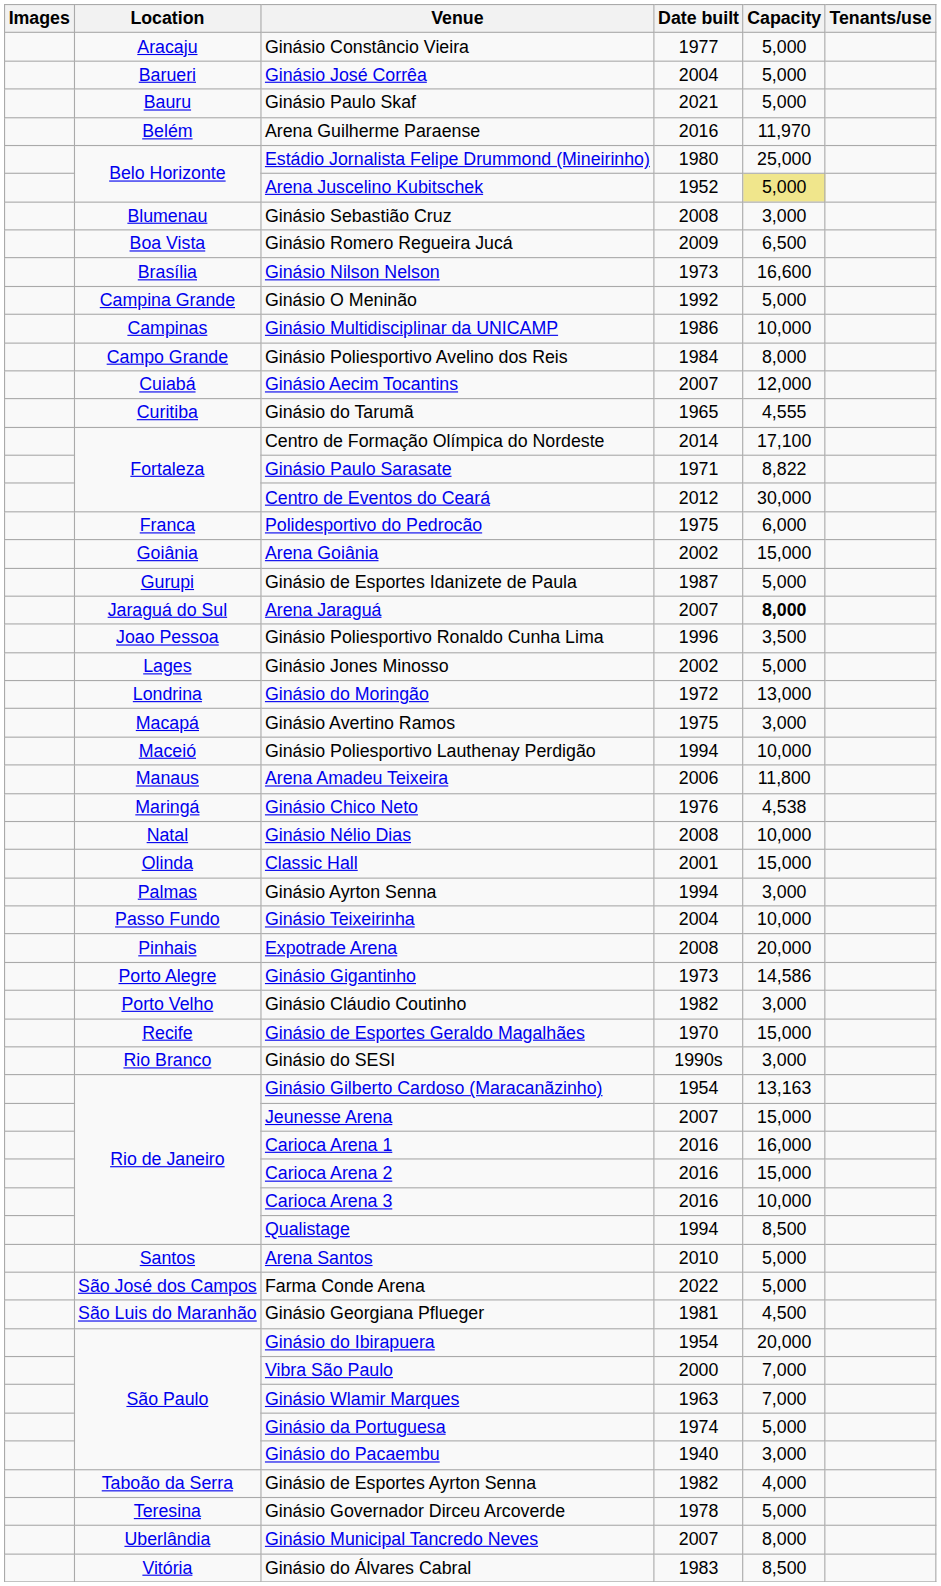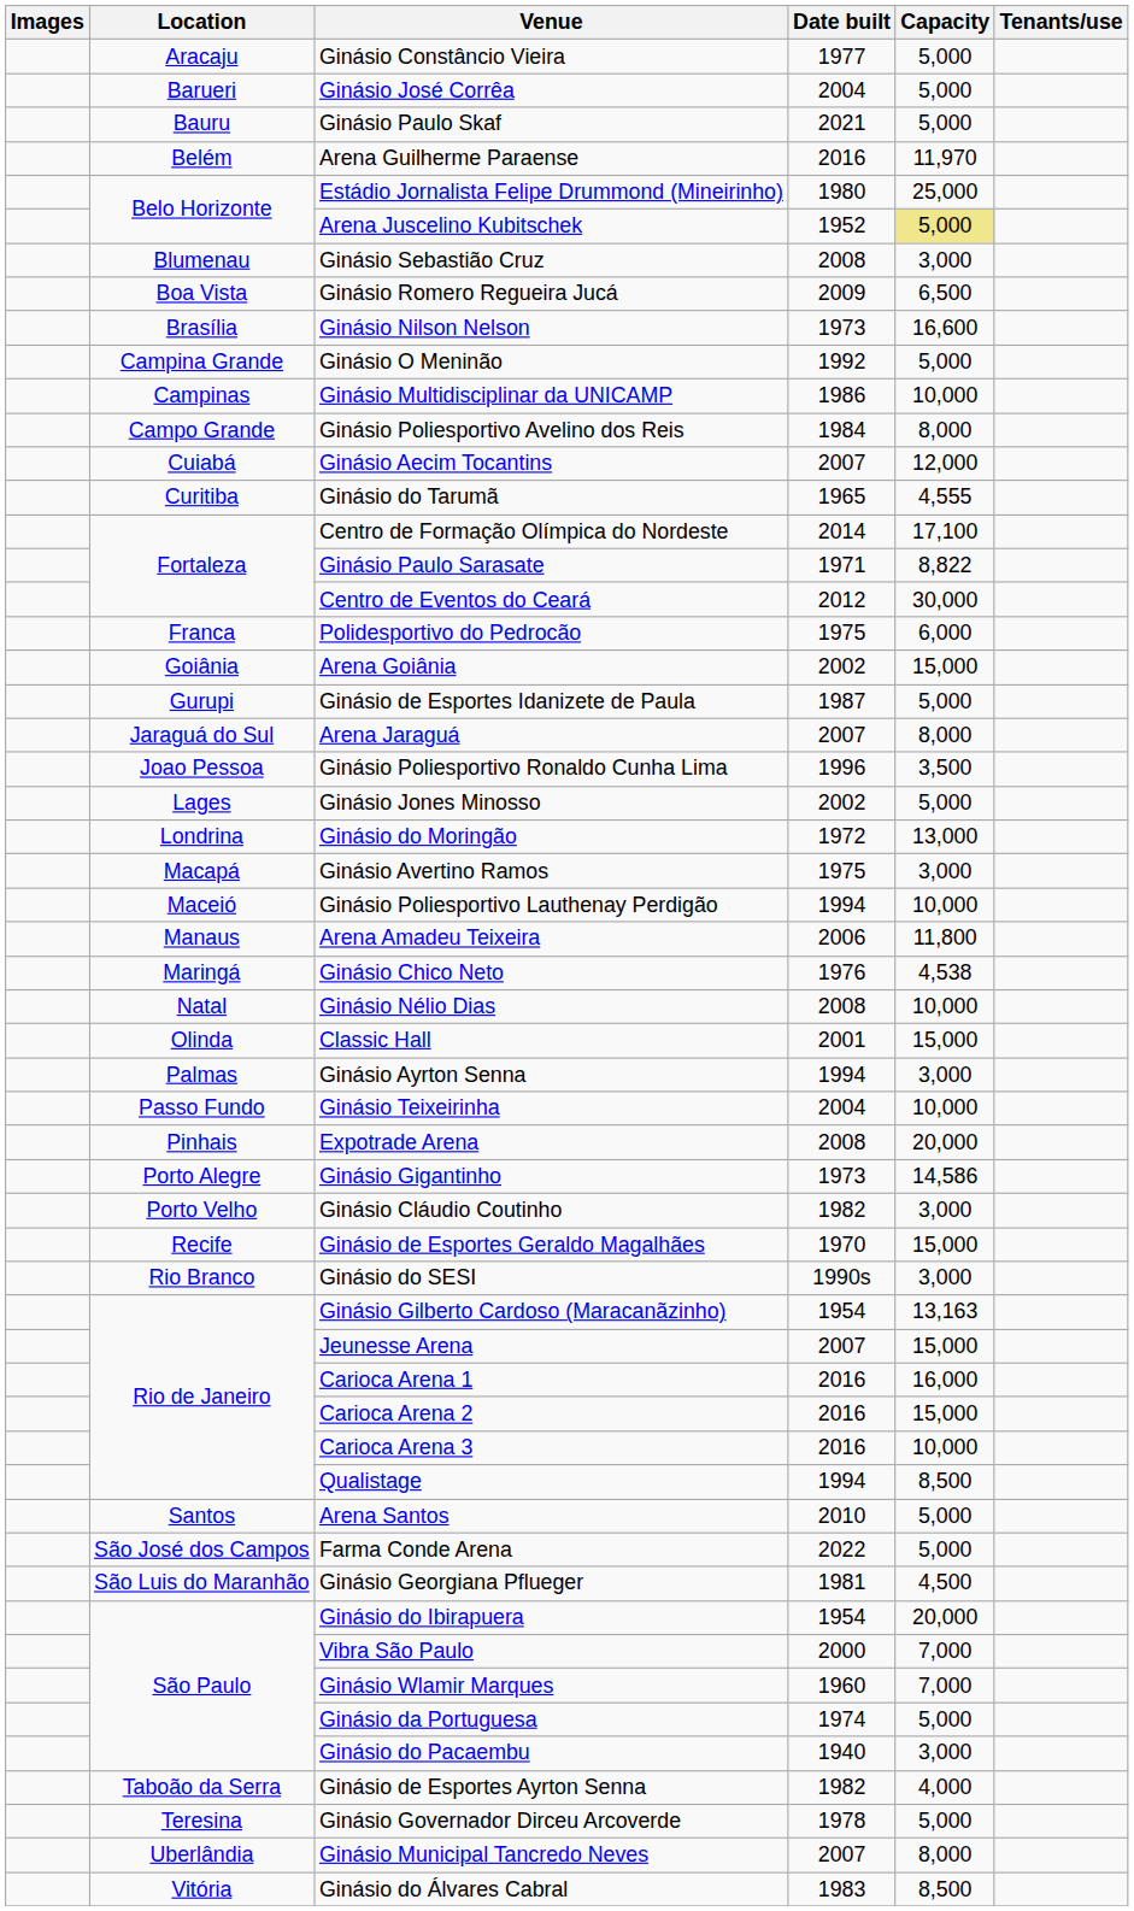 <table class="wikitable sortable">
 <tr>
 <th>Images</th>
 <th>Location</th>
 <th>Venue</th>
 <th>Date built</th>
 <th>Capacity</th>
 <th>Tenants/use</th>
 </tr>
 <tr>
 <td></td>
 <td align="center"><a href='#'>Aracaju</a></td>
 <td>Ginásio Constâncio Vieira</td>
 <td align="center">1977</td>
 <td align="center">5,000</td>
 <td></td>
 </tr>
 <tr>
 <td></td>
 <td align="center"><a href='#'>Barueri</a></td>
 <td><a href='#'>Ginásio José Corrêa</a></td>
 <td align="center">2004</td>
 <td align="center">5,000</td>
 <td></td>
 </tr>
 <tr>
 <td></td>
 <td align="center"><a href='#'>Bauru</a></td>
 <td>Ginásio Paulo Skaf</td>
 <td align="center">2021</td>
 <td align="center">5,000</td>
 <td></td>
 </tr>
 <tr>
 <td></td>
 <td align="center"><a href='#'>Belém</a></td>
 <td>Arena Guilherme Paraense</td>
 <td align="center">2016</td>
 <td align="center">11,970</td>
 <td></td>
 </tr>
 <tr>
 <td></td>
 <td align="center" rowspan=2><a href='#'>Belo Horizonte</a></td>
 <td><a href='#'>Estádio Jornalista Felipe Drummond (Mineirinho)</a></td>
 <td align="center">1980</td>
 <td align="center">25,000</td>
 <td></td>
 </tr>
 <tr>
 <td></td>
 <td><a href='#'>Arena Juscelino Kubitschek</a></td>
 <td align="center">1952</td>
 <td align="center" style="background: khaki;">5,000</td>
 <td></td>
 </tr>
 <tr>
 <td></td>
 <td align="center"><a href='#'>Blumenau</a></td>
 <td>Ginásio Sebastião Cruz</td>
 <td align="center">2008</td>
 <td align="center">3,000</td>
 <td></td>
 </tr>
 <tr>
 <td></td>
 <td align="center"><a href='#'>Boa Vista</a></td>
 <td>Ginásio Romero Regueira Jucá</td>
 <td align="center">2009</td>
 <td align="center">6,500</td>
 <td></td>
 </tr>
 <tr>
 <td></td>
 <td align="center"><a href='#'>Brasília</a></td>
 <td><a href='#'>Ginásio Nilson Nelson</a></td>
 <td align="center">1973</td>
 <td align="center">16,600</td>
 <td></td>
 </tr>
 <tr>
 <td></td>
 <td align="center"><a href='#'>Campina Grande</a></td>
 <td>Ginásio O Meninão</td>
 <td align="center">1992</td>
 <td align="center">5,000</td>
 <td></td>
 </tr>
 <tr>
 <td></td>
 <td align="center"><a href='#'>Campinas</a></td>
 <td><a href='#'>Ginásio Multidisciplinar da UNICAMP</a></td>
 <td align="center">1986</td>
 <td align="center">10,000</td>
 <td></td>
 </tr>
 <tr>
 <td></td>
 <td align="center"><a href='#'>Campo Grande</a></td>
 <td>Ginásio Poliesportivo Avelino dos Reis</td>
 <td align="center">1984</td>
 <td align="center">8,000</td>
 <td></td>
 </tr>
 <tr>
 <td></td>
 <td align="center"><a href='#'>Cuiabá</a></td>
 <td><a href='#'>Ginásio Aecim Tocantins</a></td>
 <td align="center">2007</td>
 <td align="center">12,000</td>
 <td></td>
 </tr>
 <tr>
 <td></td>
 <td align="center"><a href='#'>Curitiba</a></td>
 <td>Ginásio do Tarumã</td>
 <td align="center">1965</td>
 <td align="center">4,555</td>
 <td></td>
 </tr>
 <tr>
 <td></td>
 <td align="center" rowspan=3><a href='#'>Fortaleza</a></td>
 <td>Centro de Formação Olímpica do Nordeste</td>
 <td align="center">2014</td>
 <td align="center">17,100</td>
 <td></td>
 </tr>
 <tr>
 <td></td>
 <td><a href='#'>Ginásio Paulo Sarasate</a></td>
 <td align="center">1971</td>
 <td align="center">8,822</td>
 <td></td>
 </tr>
 <tr>
 <td></td>
 <td><a href='#'>Centro de Eventos do Ceará</a></td>
 <td align="center">2012</td>
 <td align="center">30,000</td>
 <td></td>
 </tr>
 <tr>
 <td></td>
 <td align="center"><a href='#'>Franca</a></td>
 <td><a href='#'>Polidesportivo do Pedrocão</a></td>
 <td align="center">1975</td>
 <td align="center">6,000</td>
 <td></td>
 </tr>
 <tr>
 <td></td>
 <td align="center"><a href='#'>Goiânia</a></td>
 <td><a href='#'>Arena Goiânia</a></td>
 <td align="center">2002</td>
 <td align="center">15,000</td>
 <td></td>
 </tr>
 <tr>
 <td></td>
 <td align="center"><a href='#'>Gurupi</a></td>
 <td>Ginásio de Esportes Idanizete de Paula</td>
 <td align="center">1987</td>
 <td align="center">5,000</td>
 <td></td>
 </tr>
 <tr>
 <td></td>
 <td align="center"><a href='#'>Jaraguá do Sul</a></td>
 <td><a href='#'>Arena Jaraguá</a></td>
 <td align="center">2007</td>
-<td align="center"><strong>8,000</strong></td>
+<td align="center">8,000</td>
 <td></td>
 </tr>
 <tr>
 <td></td>
 <td align="center"><a href='#'>Joao Pessoa</a></td>
 <td>Ginásio Poliesportivo Ronaldo Cunha Lima</td>
 <td align="center">1996</td>
 <td align="center">3,500</td>
 <td></td>
 </tr>
 <tr>
 <td></td>
 <td align="center"><a href='#'>Lages</a></td>
 <td>Ginásio Jones Minosso</td>
 <td align="center">2002</td>
 <td align="center">5,000</td>
 <td></td>
 </tr>
 <tr>
 <td></td>
 <td align="center"><a href='#'>Londrina</a></td>
 <td><a href='#'>Ginásio do Moringão</a></td>
 <td align="center">1972</td>
 <td align="center">13,000</td>
 <td></td>
 </tr>
 <tr>
 <td></td>
 <td align="center"><a href='#'>Macapá</a></td>
 <td>Ginásio Avertino Ramos</td>
 <td align="center">1975</td>
 <td align="center">3,000</td>
 <td></td>
 </tr>
 <tr>
 <td></td>
 <td align="center"><a href='#'>Maceió</a></td>
 <td>Ginásio Poliesportivo Lauthenay Perdigão</td>
 <td align="center">1994</td>
 <td align="center">10,000</td>
 <td></td>
 </tr>
 <tr>
 <td></td>
 <td align="center"><a href='#'>Manaus</a></td>
 <td><a href='#'>Arena Amadeu Teixeira</a></td>
 <td align="center">2006</td>
 <td align="center">11,800</td>
 <td></td>
 </tr>
 <tr>
 <td></td>
 <td align="center"><a href='#'>Maringá</a></td>
 <td><a href='#'>Ginásio Chico Neto</a></td>
 <td align="center">1976</td>
 <td align="center">4,538</td>
 <td></td>
 </tr>
 <tr>
 <td></td>
 <td align="center"><a href='#'>Natal</a></td>
 <td><a href='#'>Ginásio Nélio Dias</a></td>
 <td align="center">2008</td>
 <td align="center">10,000</td>
 <td></td>
 </tr>
 <tr>
 <td></td>
 <td align="center"><a href='#'>Olinda</a></td>
 <td><a href='#'>Classic Hall</a></td>
 <td align="center">2001</td>
 <td align="center">15,000</td>
 <td></td>
 </tr>
 <tr>
 <td></td>
 <td align="center"><a href='#'>Palmas</a></td>
 <td>Ginásio Ayrton Senna</td>
 <td align="center">1994</td>
 <td align="center">3,000</td>
 <td></td>
 </tr>
 <tr>
 <td></td>
 <td align="center"><a href='#'>Passo Fundo</a></td>
 <td><a href='#'>Ginásio Teixeirinha</a></td>
 <td align="center">2004</td>
 <td align="center">10,000</td>
 <td></td>
 </tr>
 <tr>
 <td></td>
 <td align="center"><a href='#'>Pinhais</a></td>
 <td><a href='#'>Expotrade Arena</a></td>
 <td align="center">2008</td>
 <td align="center">20,000</td>
 <td></td>
 </tr>
 <tr>
 <td></td>
 <td align="center"><a href='#'>Porto Alegre</a></td>
 <td><a href='#'>Ginásio Gigantinho</a></td>
 <td align="center">1973</td>
 <td align="center">14,586</td>
 <td></td>
 </tr>
 <tr>
 <td></td>
 <td align="center"><a href='#'>Porto Velho</a></td>
 <td>Ginásio Cláudio Coutinho</td>
 <td align="center">1982</td>
 <td align="center">3,000</td>
 <td></td>
 </tr>
 <tr>
 <td></td>
 <td align="center"><a href='#'>Recife</a></td>
 <td><a href='#'>Ginásio de Esportes Geraldo Magalhães</a></td>
 <td align="center">1970</td>
 <td align="center">15,000</td>
 <td></td>
 </tr>
 <tr>
 <td></td>
 <td align="center"><a href='#'>Rio Branco</a></td>
 <td>Ginásio do SESI</td>
 <td align="center">1990s</td>
 <td align="center">3,000</td>
 <td></td>
 </tr>
 <tr>
 <td></td>
 <td align="center" rowspan=6><a href='#'>Rio de Janeiro</a></td>
 <td><a href='#'>Ginásio Gilberto Cardoso (Maracanãzinho)</a></td>
 <td align="center">1954</td>
 <td align="center">13,163</td>
 <td></td>
 </tr>
 <tr>
 <td></td>
 <td><a href='#'>Jeunesse Arena</a></td>
 <td align="center">2007</td>
 <td align="center">15,000</td>
 <td></td>
 </tr>
 <tr>
 <td></td>
 <td><a href='#'>Carioca Arena 1</a></td>
 <td align="center">2016</td>
 <td align="center">16,000</td>
 <td></td>
 </tr>
 <tr>
 <td></td>
 <td><a href='#'>Carioca Arena 2</a></td>
 <td align="center">2016</td>
 <td align="center">15,000</td>
 <td></td>
 </tr>
 <tr>
 <td></td>
 <td><a href='#'>Carioca Arena 3</a></td>
 <td align="center">2016</td>
 <td align="center">10,000</td>
 <td></td>
 </tr>
 <tr>
 <td></td>
 <td><a href='#'>Qualistage</a></td>
 <td align="center">1994</td>
 <td align="center">8,500</td>
 <td></td>
 </tr>
 <tr>
 <td></td>
 <td align="center"><a href='#'>Santos</a></td>
 <td><a href='#'>Arena Santos</a></td>
 <td align="center">2010</td>
 <td align="center">5,000</td>
 <td></td>
 </tr>
 <tr>
 <td></td>
 <td align="center"><a href='#'>São José dos Campos</a></td>
 <td>Farma Conde Arena</td>
 <td align="center">2022</td>
 <td align="center">5,000</td>
 <td></td>
 </tr>
 <tr>
 <td></td>
 <td align="center"><a href='#'>São Luis do Maranhão</a></td>
 <td>Ginásio Georgiana Pflueger</td>
 <td align="center">1981</td>
 <td align="center">4,500</td>
 <td></td>
 </tr>
 <tr>
 <td></td>
 <td align="center" rowspan=5><a href='#'>São Paulo</a></td>
 <td><a href='#'>Ginásio do Ibirapuera</a></td>
 <td align="center">1954</td>
 <td align="center">20,000</td>
 <td></td>
 </tr>
 <tr>
 <td></td>
 <td><a href='#'>Vibra São Paulo</a></td>
 <td align="center">2000</td>
 <td align="center">7,000</td>
 <td></td>
 </tr>
 <tr>
 <td></td>
 <td><a href='#'>Ginásio Wlamir Marques</a></td>
-<td align="center">1963</td>
+<td align="center">1960</td>
 <td align="center">7,000</td>
 <td></td>
 </tr>
 <tr>
 <td></td>
 <td><a href='#'>Ginásio da Portuguesa</a></td>
 <td align="center">1974</td>
 <td align="center">5,000</td>
 <td></td>
 </tr>
 <tr>
 <td></td>
 <td><a href='#'>Ginásio do Pacaembu</a></td>
 <td align="center">1940</td>
 <td align="center">3,000</td>
 <td></td>
 </tr>
 <tr>
 <td></td>
 <td align="center"><a href='#'>Taboão da Serra</a></td>
 <td>Ginásio de Esportes Ayrton Senna</td>
 <td align="center">1982</td>
 <td align="center">4,000</td>
 <td></td>
 </tr>
 <tr>
 <td></td>
 <td align="center"><a href='#'>Teresina</a></td>
 <td>Ginásio Governador Dirceu Arcoverde</td>
 <td align="center">1978</td>
 <td align="center">5,000</td>
 <td></td>
 </tr>
 <tr>
 <td></td>
 <td align="center"><a href='#'>Uberlândia</a></td>
 <td><a href='#'>Ginásio Municipal Tancredo Neves</a></td>
 <td align="center">2007</td>
 <td align="center">8,000</td>
 <td></td>
 </tr>
 <tr>
 <td></td>
 <td align="center"><a href='#'>Vitória</a></td>
 <td>Ginásio do Álvares Cabral</td>
 <td align="center">1983</td>
 <td align="center">8,500</td>
 <td></td>
 </tr>
 </table>
